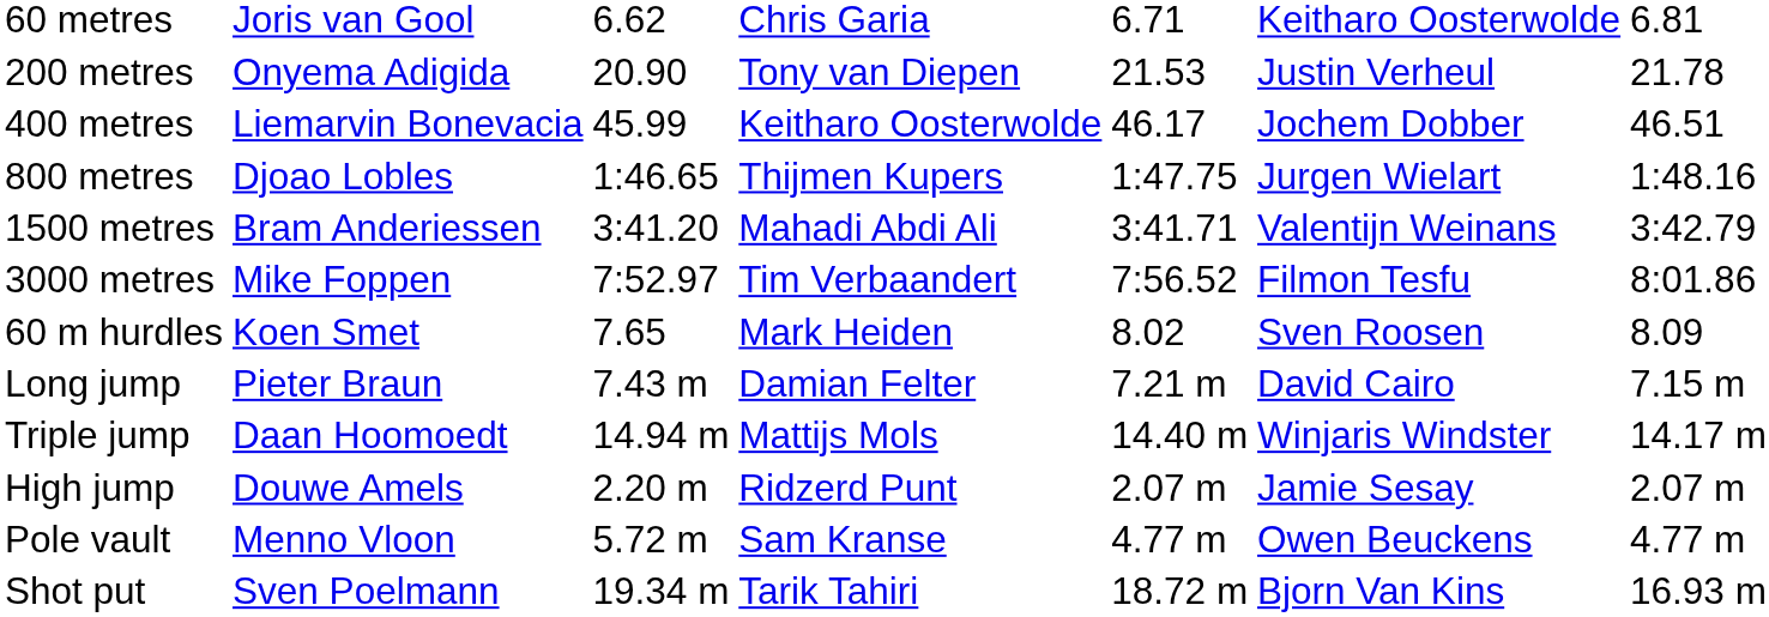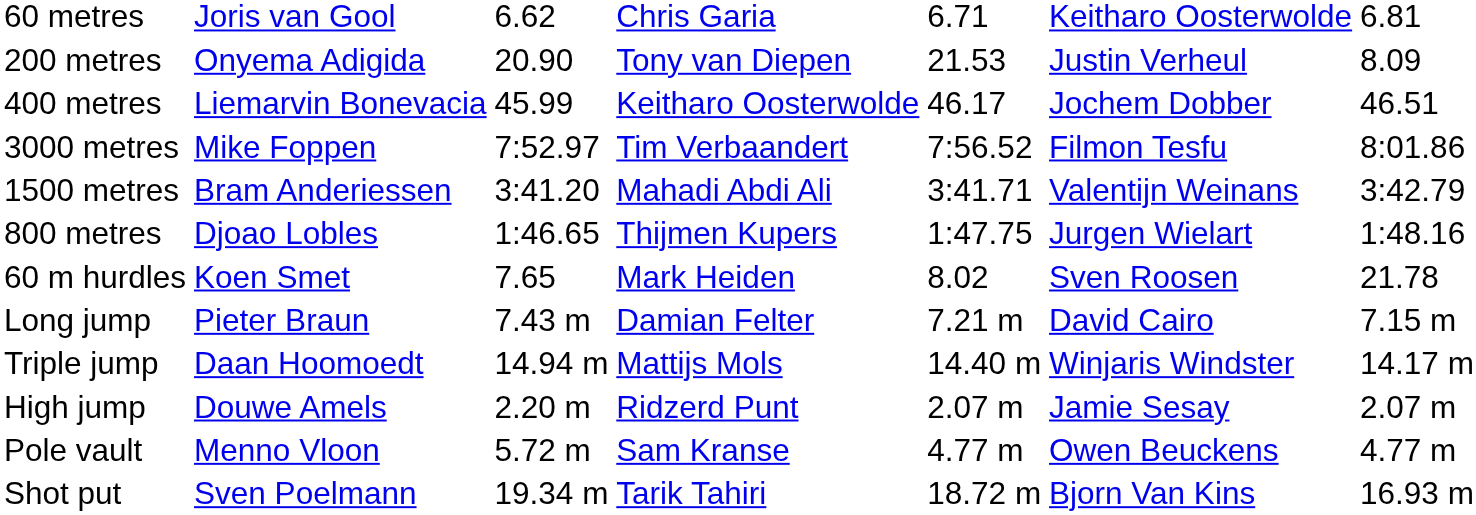 <table>
 <tr>
 <td>60 metres</td>
 <td><a href='#'>Joris van Gool</a></td>
 <td>6.62</td>
 <td><a href='#'>Chris Garia</a></td>
 <td>6.71</td>
 <td><a href='#'>Keitharo Oosterwolde</a></td>
 <td>6.81</td>
 </tr>
 <tr>
 <td>200 metres</td>
 <td><a href='#'>Onyema Adigida</a></td>
 <td>20.90</td>
 <td><a href='#'>Tony van Diepen</a></td>
 <td>21.53</td>
 <td><a href='#'>Justin Verheul</a></td>
-<td>21.78</td>
+<td>8.09</td>
 </tr>
 <tr>
 <td>400 metres</td>
 <td><a href='#'>Liemarvin Bonevacia</a></td>
 <td>45.99</td>
 <td><a href='#'>Keitharo Oosterwolde</a></td>
 <td>46.17</td>
 <td><a href='#'>Jochem Dobber</a></td>
 <td>46.51</td>
 </tr>
 <tr>
-<td>800 metres</td>
-<td><a href='#'>Djoao Lobles</a></td>
-<td>1:46.65</td>
-<td><a href='#'>Thijmen Kupers</a></td>
-<td>1:47.75</td>
-<td><a href='#'>Jurgen Wielart</a></td>
-<td>1:48.16</td>
+<td>3000 metres</td>
+<td><a href='#'>Mike Foppen</a></td>
+<td>7:52.97</td>
+<td><a href='#'>Tim Verbaandert</a></td>
+<td>7:56.52</td>
+<td><a href='#'>Filmon Tesfu</a></td>
+<td>8:01.86</td>
 </tr>
 <tr>
 <td>1500 metres</td>
 <td><a href='#'>Bram Anderiessen</a></td>
 <td>3:41.20</td>
 <td><a href='#'>Mahadi Abdi Ali</a></td>
 <td>3:41.71</td>
 <td><a href='#'>Valentijn Weinans</a></td>
 <td>3:42.79</td>
 </tr>
 <tr>
-<td>3000 metres</td>
-<td><a href='#'>Mike Foppen</a></td>
-<td>7:52.97</td>
-<td><a href='#'>Tim Verbaandert</a></td>
-<td>7:56.52</td>
-<td><a href='#'>Filmon Tesfu</a></td>
-<td>8:01.86</td>
+<td>800 metres</td>
+<td><a href='#'>Djoao Lobles</a></td>
+<td>1:46.65</td>
+<td><a href='#'>Thijmen Kupers</a></td>
+<td>1:47.75</td>
+<td><a href='#'>Jurgen Wielart</a></td>
+<td>1:48.16</td>
 </tr>
 <tr>
 <td>60 m hurdles</td>
 <td><a href='#'>Koen Smet</a></td>
 <td>7.65</td>
 <td><a href='#'>Mark Heiden</a></td>
 <td>8.02</td>
 <td><a href='#'>Sven Roosen</a></td>
-<td>8.09</td>
+<td>21.78</td>
 </tr>
 <tr>
 <td>Long jump</td>
 <td><a href='#'>Pieter Braun</a></td>
 <td>7.43 m</td>
 <td><a href='#'>Damian Felter</a></td>
 <td>7.21 m</td>
 <td><a href='#'>David Cairo</a></td>
 <td>7.15 m</td>
 </tr>
 <tr>
 <td>Triple jump</td>
 <td><a href='#'>Daan Hoomoedt</a></td>
 <td>14.94 m</td>
 <td><a href='#'>Mattijs Mols</a></td>
 <td>14.40 m</td>
 <td><a href='#'>Winjaris Windster</a></td>
 <td>14.17 m</td>
 </tr>
 <tr>
 <td>High jump</td>
 <td><a href='#'>Douwe Amels</a></td>
 <td>2.20 m</td>
 <td><a href='#'>Ridzerd Punt</a></td>
 <td>2.07 m</td>
 <td><a href='#'>Jamie Sesay</a></td>
 <td>2.07 m</td>
 </tr>
 <tr>
 <td>Pole vault</td>
 <td><a href='#'>Menno Vloon</a></td>
 <td>5.72 m</td>
 <td><a href='#'>Sam Kranse</a></td>
 <td>4.77 m</td>
 <td><a href='#'>Owen Beuckens</a></td>
 <td>4.77 m</td>
 </tr>
 <tr>
 <td>Shot put</td>
 <td><a href='#'>Sven Poelmann</a></td>
 <td>19.34 m</td>
 <td><a href='#'>Tarik Tahiri</a></td>
 <td>18.72 m</td>
 <td><a href='#'>Bjorn Van Kins</a></td>
 <td>16.93 m</td>
 </tr>
 </table>
